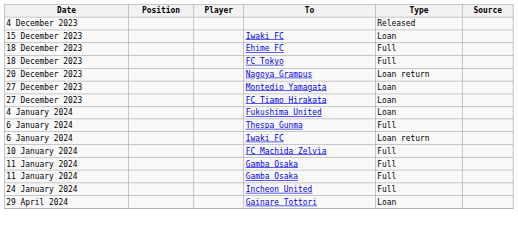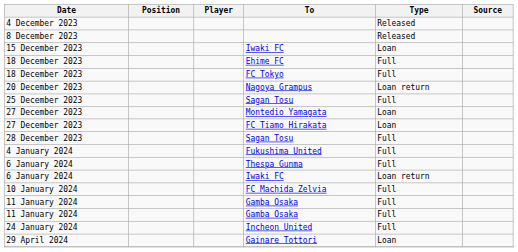 <table class="wikitable sortable" style="width:90%; text-align:center; font-size:95%; text-align:left;">
 <tr>
 <th>Date</th>
 <th>Position</th>
 <th>Player</th>
 <th>To</th>
 <th>Type</th>
 <th>Source</th>
 </tr>
 <tr>
 <td>4 December 2023</td>
+<td></td>
+<td></td>
+<td></td>
+<td>Released</td>
+<td></td>
+</tr>
+<tr>
+<td>8 December 2023</td>
 <td></td>
 <td></td>
 <td></td>
 <td>Released</td>
 <td></td>
 </tr>
 <tr>
 <td>15 December 2023</td>
 <td></td>
 <td></td>
 <td> <a href='#'>Iwaki FC</a></td>
 <td>Loan</td>
 <td></td>
 </tr>
 <tr>
 <td>18 December 2023</td>
 <td></td>
 <td></td>
 <td> <a href='#'>Ehime FC</a></td>
 <td>Full</td>
 <td></td>
 </tr>
 <tr>
 <td>18 December 2023</td>
 <td></td>
 <td></td>
 <td> <a href='#'>FC Tokyo</a></td>
 <td>Full</td>
 <td></td>
 </tr>
 <tr>
 <td>20 December 2023</td>
 <td></td>
 <td></td>
 <td> <a href='#'>Nagoya Grampus</a></td>
 <td>Loan return</td>
 <td></td>
 </tr>
 <tr>
+<td>25 December 2023</td>
+<td></td>
+<td></td>
+<td> <a href='#'>Sagan Tosu</a></td>
+<td>Full</td>
+<td></td>
+</tr>
+<tr>
 <td>27 December 2023</td>
 <td></td>
 <td></td>
 <td> <a href='#'>Montedio Yamagata</a></td>
 <td>Loan</td>
 <td></td>
 </tr>
 <tr>
 <td>27 December 2023</td>
 <td></td>
 <td></td>
 <td> <a href='#'>FC Tiamo Hirakata</a></td>
 <td>Loan</td>
 <td></td>
 </tr>
 <tr>
+<td>28 December 2023</td>
+<td></td>
+<td></td>
+<td> <a href='#'>Sagan Tosu</a></td>
+<td>Full</td>
+<td></td>
+</tr>
+<tr>
 <td>4 January 2024</td>
 <td></td>
 <td></td>
 <td> <a href='#'>Fukushima United</a></td>
-<td>Loan</td>
+<td>Full</td>
 <td></td>
 </tr>
 <tr>
 <td>6 January 2024</td>
 <td></td>
 <td></td>
 <td> <a href='#'>Thespa Gunma</a></td>
 <td>Full</td>
 <td></td>
 </tr>
 <tr>
 <td>6 January 2024</td>
 <td></td>
 <td></td>
 <td> <a href='#'>Iwaki FC</a></td>
 <td>Loan return</td>
 <td></td>
 </tr>
 <tr>
 <td>10 January 2024</td>
 <td></td>
 <td></td>
 <td> <a href='#'>FC Machida Zelvia</a></td>
 <td>Full</td>
 <td></td>
 </tr>
 <tr>
 <td>11 January 2024</td>
 <td></td>
 <td></td>
 <td> <a href='#'>Gamba Osaka</a></td>
 <td>Full</td>
 <td></td>
 </tr>
 <tr>
 <td>11 January 2024</td>
 <td></td>
 <td></td>
 <td> <a href='#'>Gamba Osaka</a></td>
 <td>Full</td>
 <td></td>
 </tr>
 <tr>
 <td>24 January 2024</td>
 <td></td>
 <td></td>
 <td> <a href='#'>Incheon United</a></td>
 <td>Full</td>
 <td></td>
 </tr>
 <tr>
 <td>29 April 2024</td>
 <td></td>
 <td></td>
 <td> <a href='#'>Gainare Tottori</a></td>
 <td>Loan</td>
 <td></td>
 </tr>
 <tr>
 </tr>
 </table>
